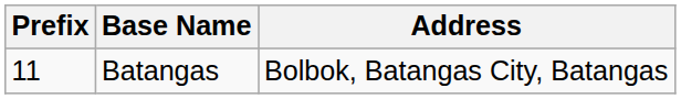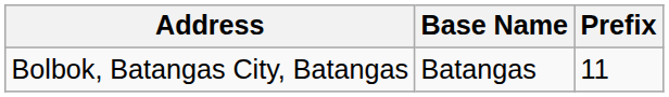 <table class="wikitable">
 <tr>
+<th>Address</th>
+<th>Base Name</th>
 <th>Prefix</th>
-<th>Base Name</th>
-<th>Address</th>
 </tr>
 <tr>
+<td>Bolbok, Batangas City, Batangas</td>
+<td>Batangas</td>
 <td>11</td>
-<td>Batangas</td>
-<td>Bolbok, Batangas City, Batangas</td>
 </tr>
 </table>
